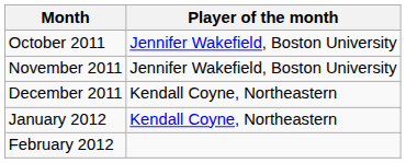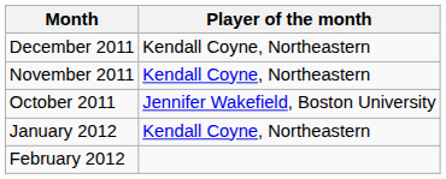 <table class="wikitable" border="1">
 <tr>
 <th>Month</th>
 <th>Player of the month</th>
 </tr>
 <tr>
-<td>October 2011</td>
-<td><a href='#'>Jennifer Wakefield</a>, Boston University</td>
+<td>December 2011</td>
+<td>Kendall Coyne, Northeastern</td>
 </tr>
 <tr>
 <td>November 2011</td>
-<td>Jennifer Wakefield, Boston University</td>
+<td><a href='#'>Kendall Coyne</a>, Northeastern </td>
 </tr>
 <tr>
-<td>December 2011</td>
-<td>Kendall Coyne, Northeastern</td>
+<td>October 2011</td>
+<td><a href='#'>Jennifer Wakefield</a>, Boston University</td>
 </tr>
 <tr>
 <td>January 2012</td>
 <td><a href='#'>Kendall Coyne</a>, Northeastern </td>
 </tr>
 <tr>
 <td>February 2012</td>
 <td></td>
 </tr>
 </table>
